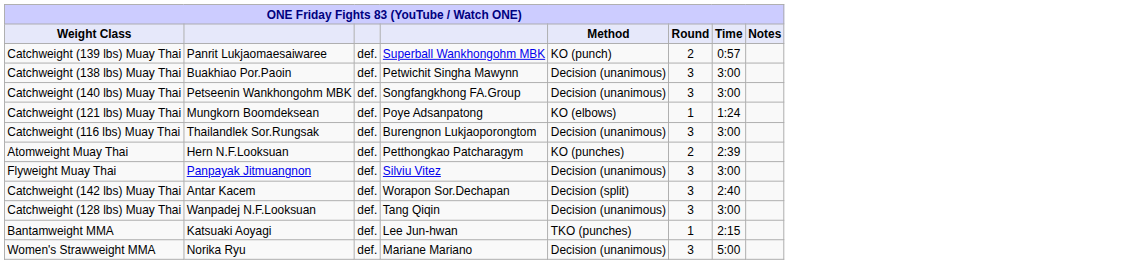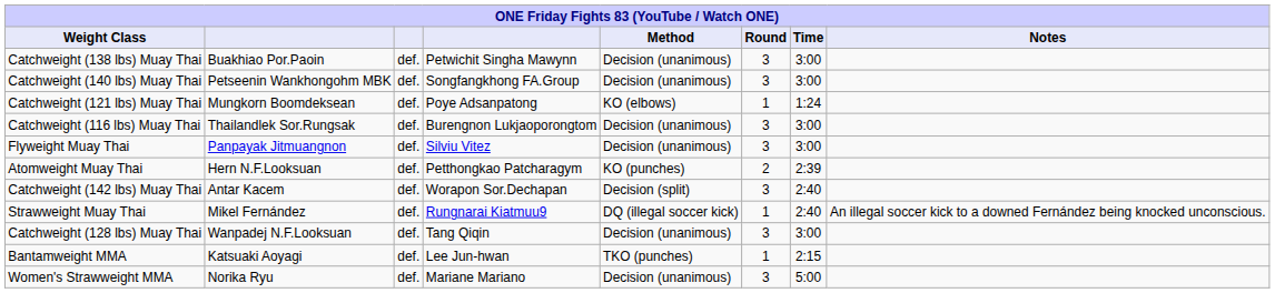 <table class="wikitable" style="font-size: 80%;">
 <tr>
 <th colspan="8" style="background-color: #ccf; color: #000080; text-align: center;"><strong>ONE Friday Fights 83 (YouTube / Watch ONE)</strong></th>
 </tr>
 <tr>
 <th colspan="1" style="background-color: #E6E8FA; color: #000000; text-align: center;">Weight Class</th>
 <th colspan="1" style="background-color: #E6E8FA; color: #000000; text-align: center;"></th>
 <th colspan="1" style="background-color: #E6E8FA; color: #000000; text-align: center;"></th>
 <th colspan="1" style="background-color: #E6E8FA; color: #000000; text-align: center;"></th>
 <th colspan="1" style="background-color: #E6E8FA; color: #000000; text-align: center;">Method</th>
 <th colspan="1" style="background-color: #E6E8FA; color: #000000; text-align: center;">Round</th>
 <th colspan="1" style="background-color: #E6E8FA; color: #000000; text-align: center;">Time</th>
 <th colspan="1" style="background-color: #E6E8FA; color: #000000; text-align: center;">Notes</th>
-</tr>
-<tr>
-<td>Catchweight (139 lbs) Muay Thai</td>
-<td> Panrit Lukjaomaesaiwaree</td>
-<td>def.</td>
-<td> <a href='#'>Superball Wankhongohm MBK</a></td>
-<td>KO (punch)</td>
-<td align=center>2</td>
-<td align=center>0:57</td>
-<td></td>
 </tr>
 <tr>
 <td>Catchweight (138 lbs) Muay Thai</td>
 <td> Buakhiao Por.Paoin</td>
 <td>def.</td>
 <td> Petwichit Singha Mawynn</td>
 <td>Decision (unanimous)</td>
 <td align=center>3</td>
 <td align=center>3:00</td>
 <td></td>
 </tr>
 <tr>
 <td>Catchweight (140 lbs) Muay Thai</td>
 <td> Petseenin Wankhongohm MBK</td>
 <td>def.</td>
 <td> Songfangkhong FA.Group</td>
 <td>Decision (unanimous)</td>
 <td align=center>3</td>
 <td align=center>3:00</td>
 <td></td>
 </tr>
 <tr>
 <td>Catchweight (121 lbs) Muay Thai</td>
 <td> Mungkorn Boomdeksean</td>
 <td>def.</td>
 <td> Poye Adsanpatong</td>
 <td>KO (elbows)</td>
 <td align=center>1</td>
 <td align=center>1:24</td>
 <td></td>
 </tr>
 <tr>
 <td>Catchweight (116 lbs) Muay Thai</td>
 <td> Thailandlek Sor.Rungsak</td>
 <td>def.</td>
 <td> Burengnon Lukjaoporongtom</td>
 <td>Decision (unanimous)</td>
 <td align=center>3</td>
 <td align=center>3:00</td>
 <td></td>
 </tr>
 <tr>
+<td>Flyweight Muay Thai</td>
+<td> <a href='#'>Panpayak Jitmuangnon</a></td>
+<td>def.</td>
+<td> <a href='#'>Silviu Vitez</a></td>
+<td>Decision (unanimous)</td>
+<td align=center>3</td>
+<td align=center>3:00</td>
+<td></td>
+</tr>
+<tr>
 <td>Atomweight Muay Thai</td>
 <td> Hern N.F.Looksuan</td>
 <td>def.</td>
 <td> Petthongkao Patcharagym</td>
 <td>KO (punches)</td>
 <td align=center>2</td>
 <td align=center>2:39</td>
-<td></td>
-</tr>
-<tr>
-<td>Flyweight Muay Thai</td>
-<td> <a href='#'>Panpayak Jitmuangnon</a></td>
-<td>def.</td>
-<td> <a href='#'>Silviu Vitez</a></td>
-<td>Decision (unanimous)</td>
-<td align=center>3</td>
-<td align=center>3:00</td>
 <td></td>
 </tr>
 <tr>
 <td>Catchweight (142 lbs) Muay Thai</td>
 <td> Antar Kacem</td>
 <td>def.</td>
 <td> Worapon Sor.Dechapan</td>
 <td>Decision (split)</td>
 <td align=center>3</td>
 <td align=center>2:40</td>
 <td></td>
+</tr>
+<tr>
+<td>Strawweight Muay Thai</td>
+<td> Mikel Fernández</td>
+<td>def.</td>
+<td> <a href='#'>Rungnarai Kiatmuu9</a></td>
+<td>DQ (illegal soccer kick)</td>
+<td align=center>1</td>
+<td align=center>2:40</td>
+<td>An illegal soccer kick to a downed Fernández being knocked unconscious.</td>
 </tr>
 <tr>
 <td>Catchweight (128 lbs) Muay Thai</td>
 <td> Wanpadej N.F.Looksuan</td>
 <td>def.</td>
 <td> Tang Qiqin</td>
 <td>Decision (unanimous)</td>
 <td align=center>3</td>
 <td align=center>3:00</td>
 <td></td>
 </tr>
 <tr>
 <td>Bantamweight MMA</td>
 <td> Katsuaki Aoyagi</td>
 <td>def.</td>
 <td> Lee Jun-hwan</td>
 <td>TKO (punches)</td>
 <td align=center>1</td>
 <td align=center>2:15</td>
 <td></td>
 </tr>
 <tr>
 <td>Women's Strawweight MMA</td>
 <td> Norika Ryu</td>
 <td>def.</td>
 <td> Mariane Mariano</td>
 <td>Decision (unanimous)</td>
 <td align=center>3</td>
 <td align=center>5:00</td>
 <td></td>
 </tr>
 </table>
